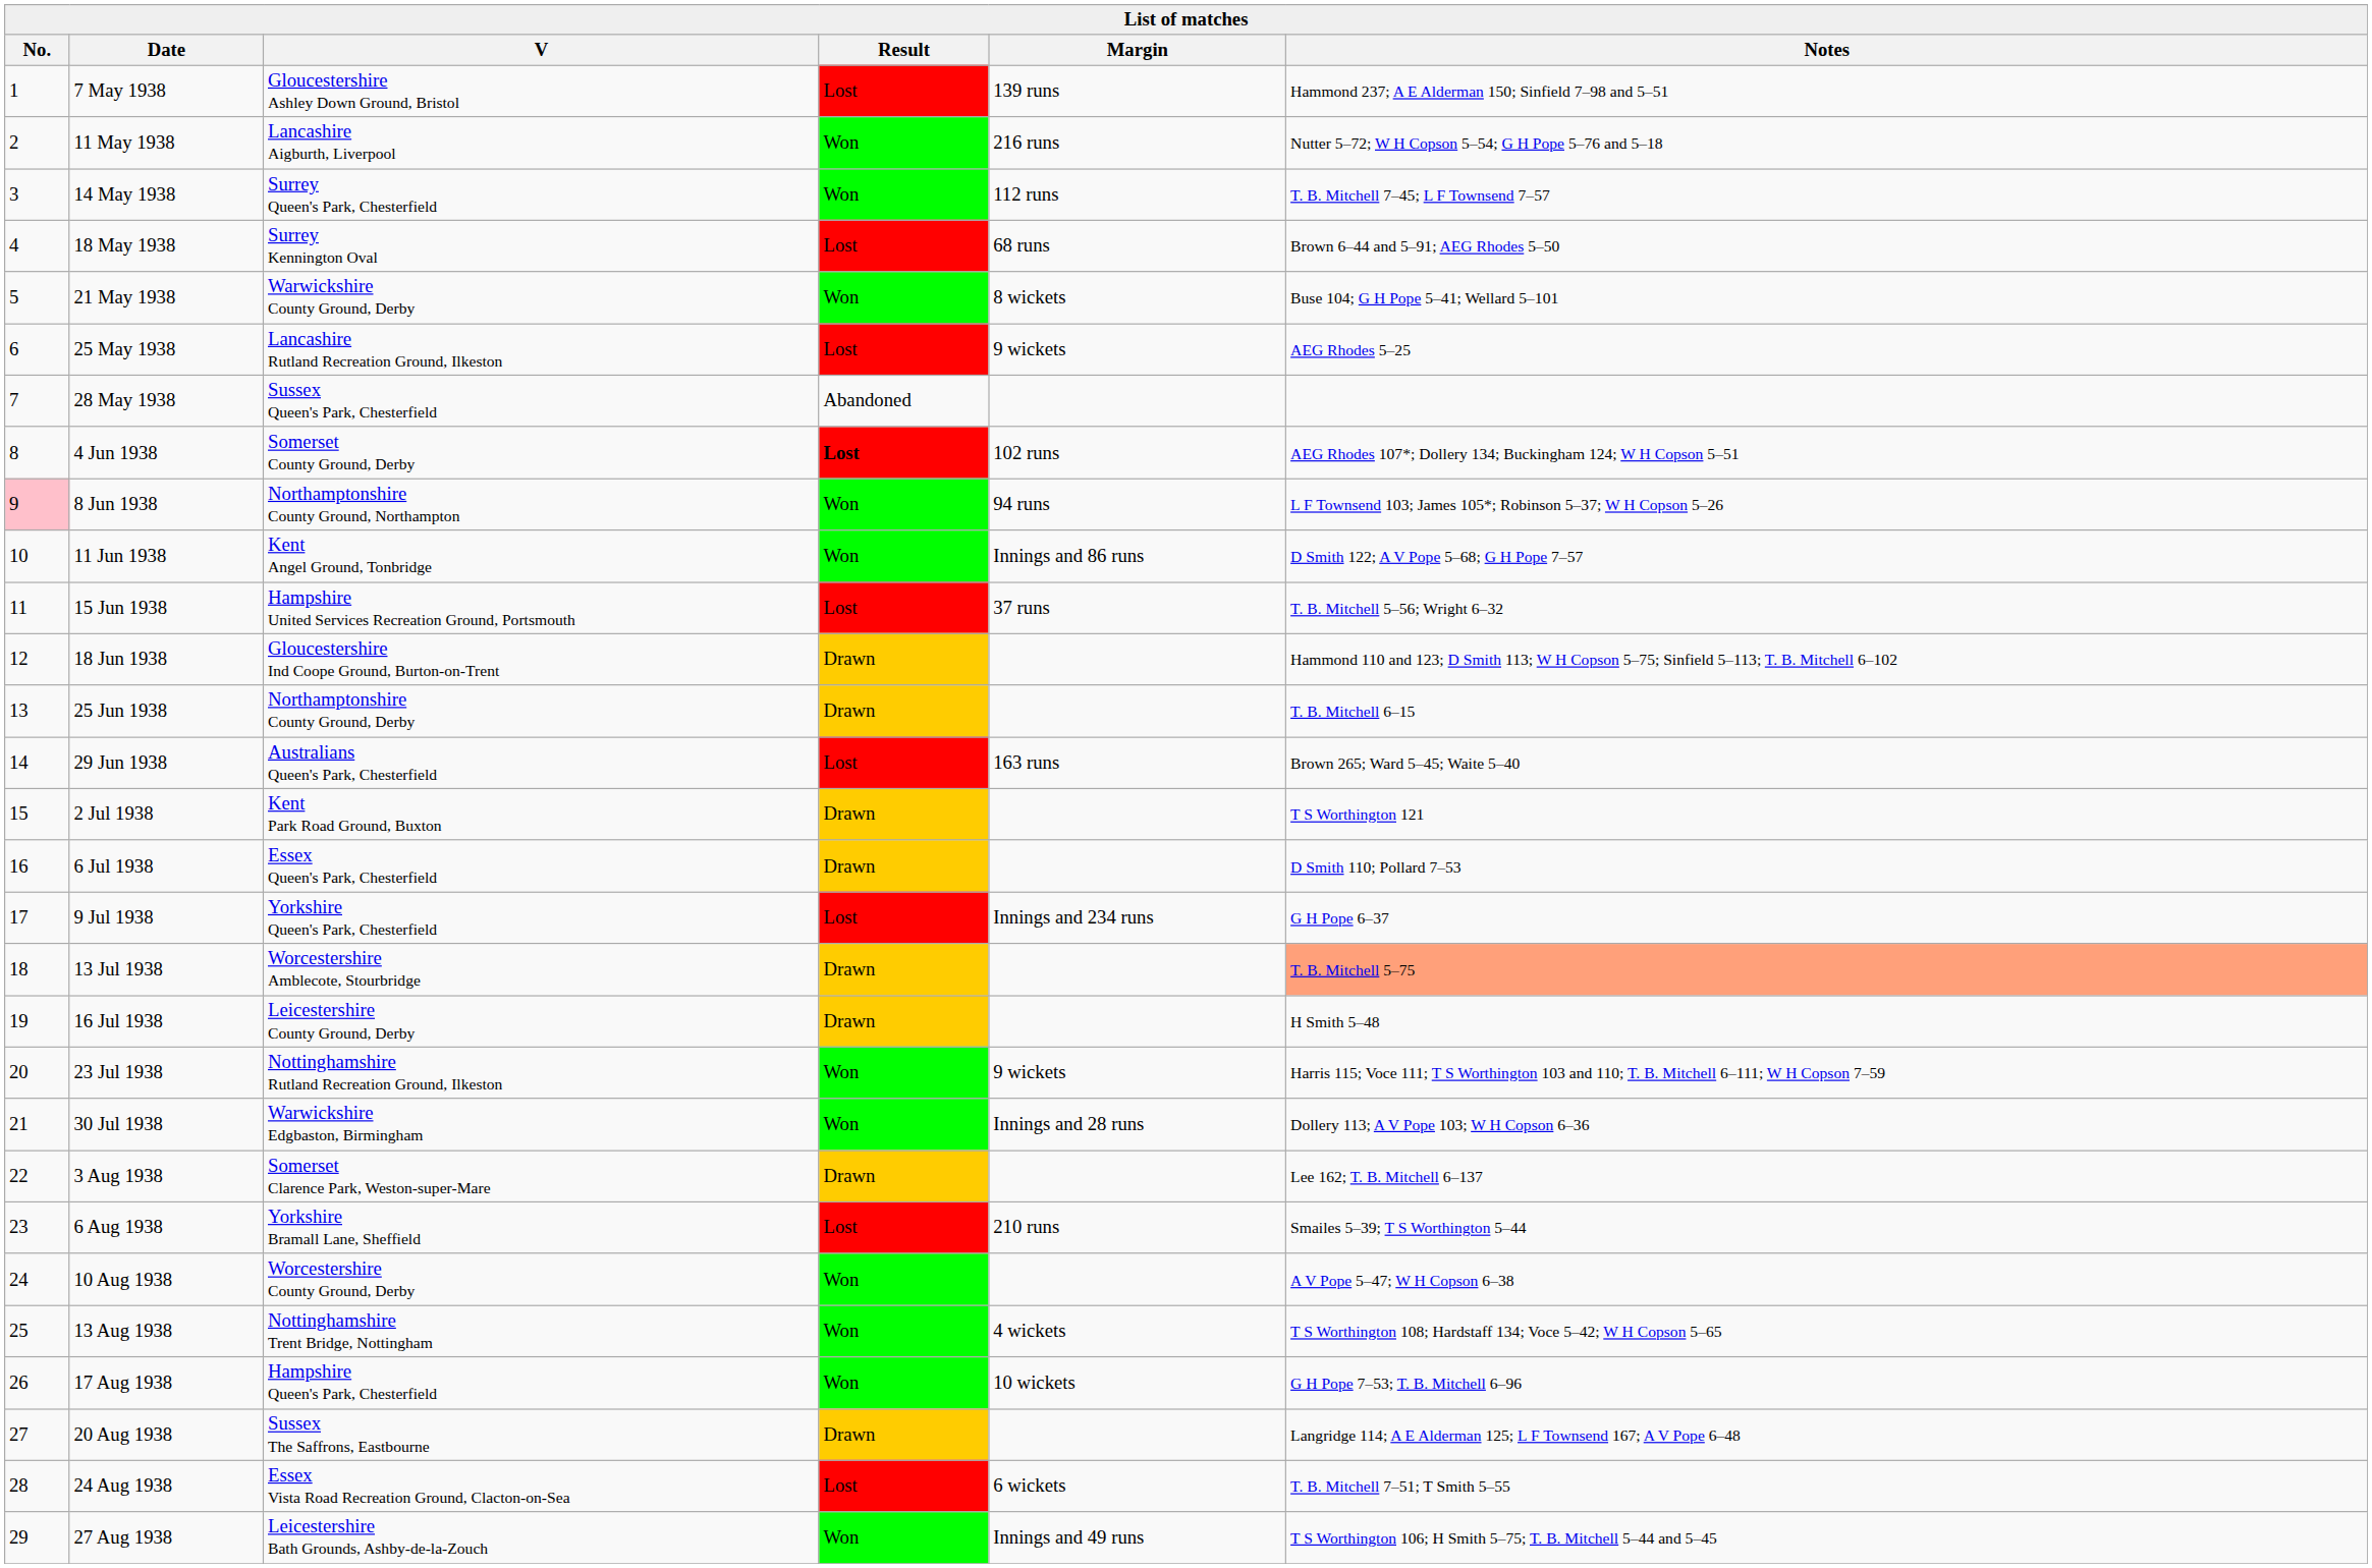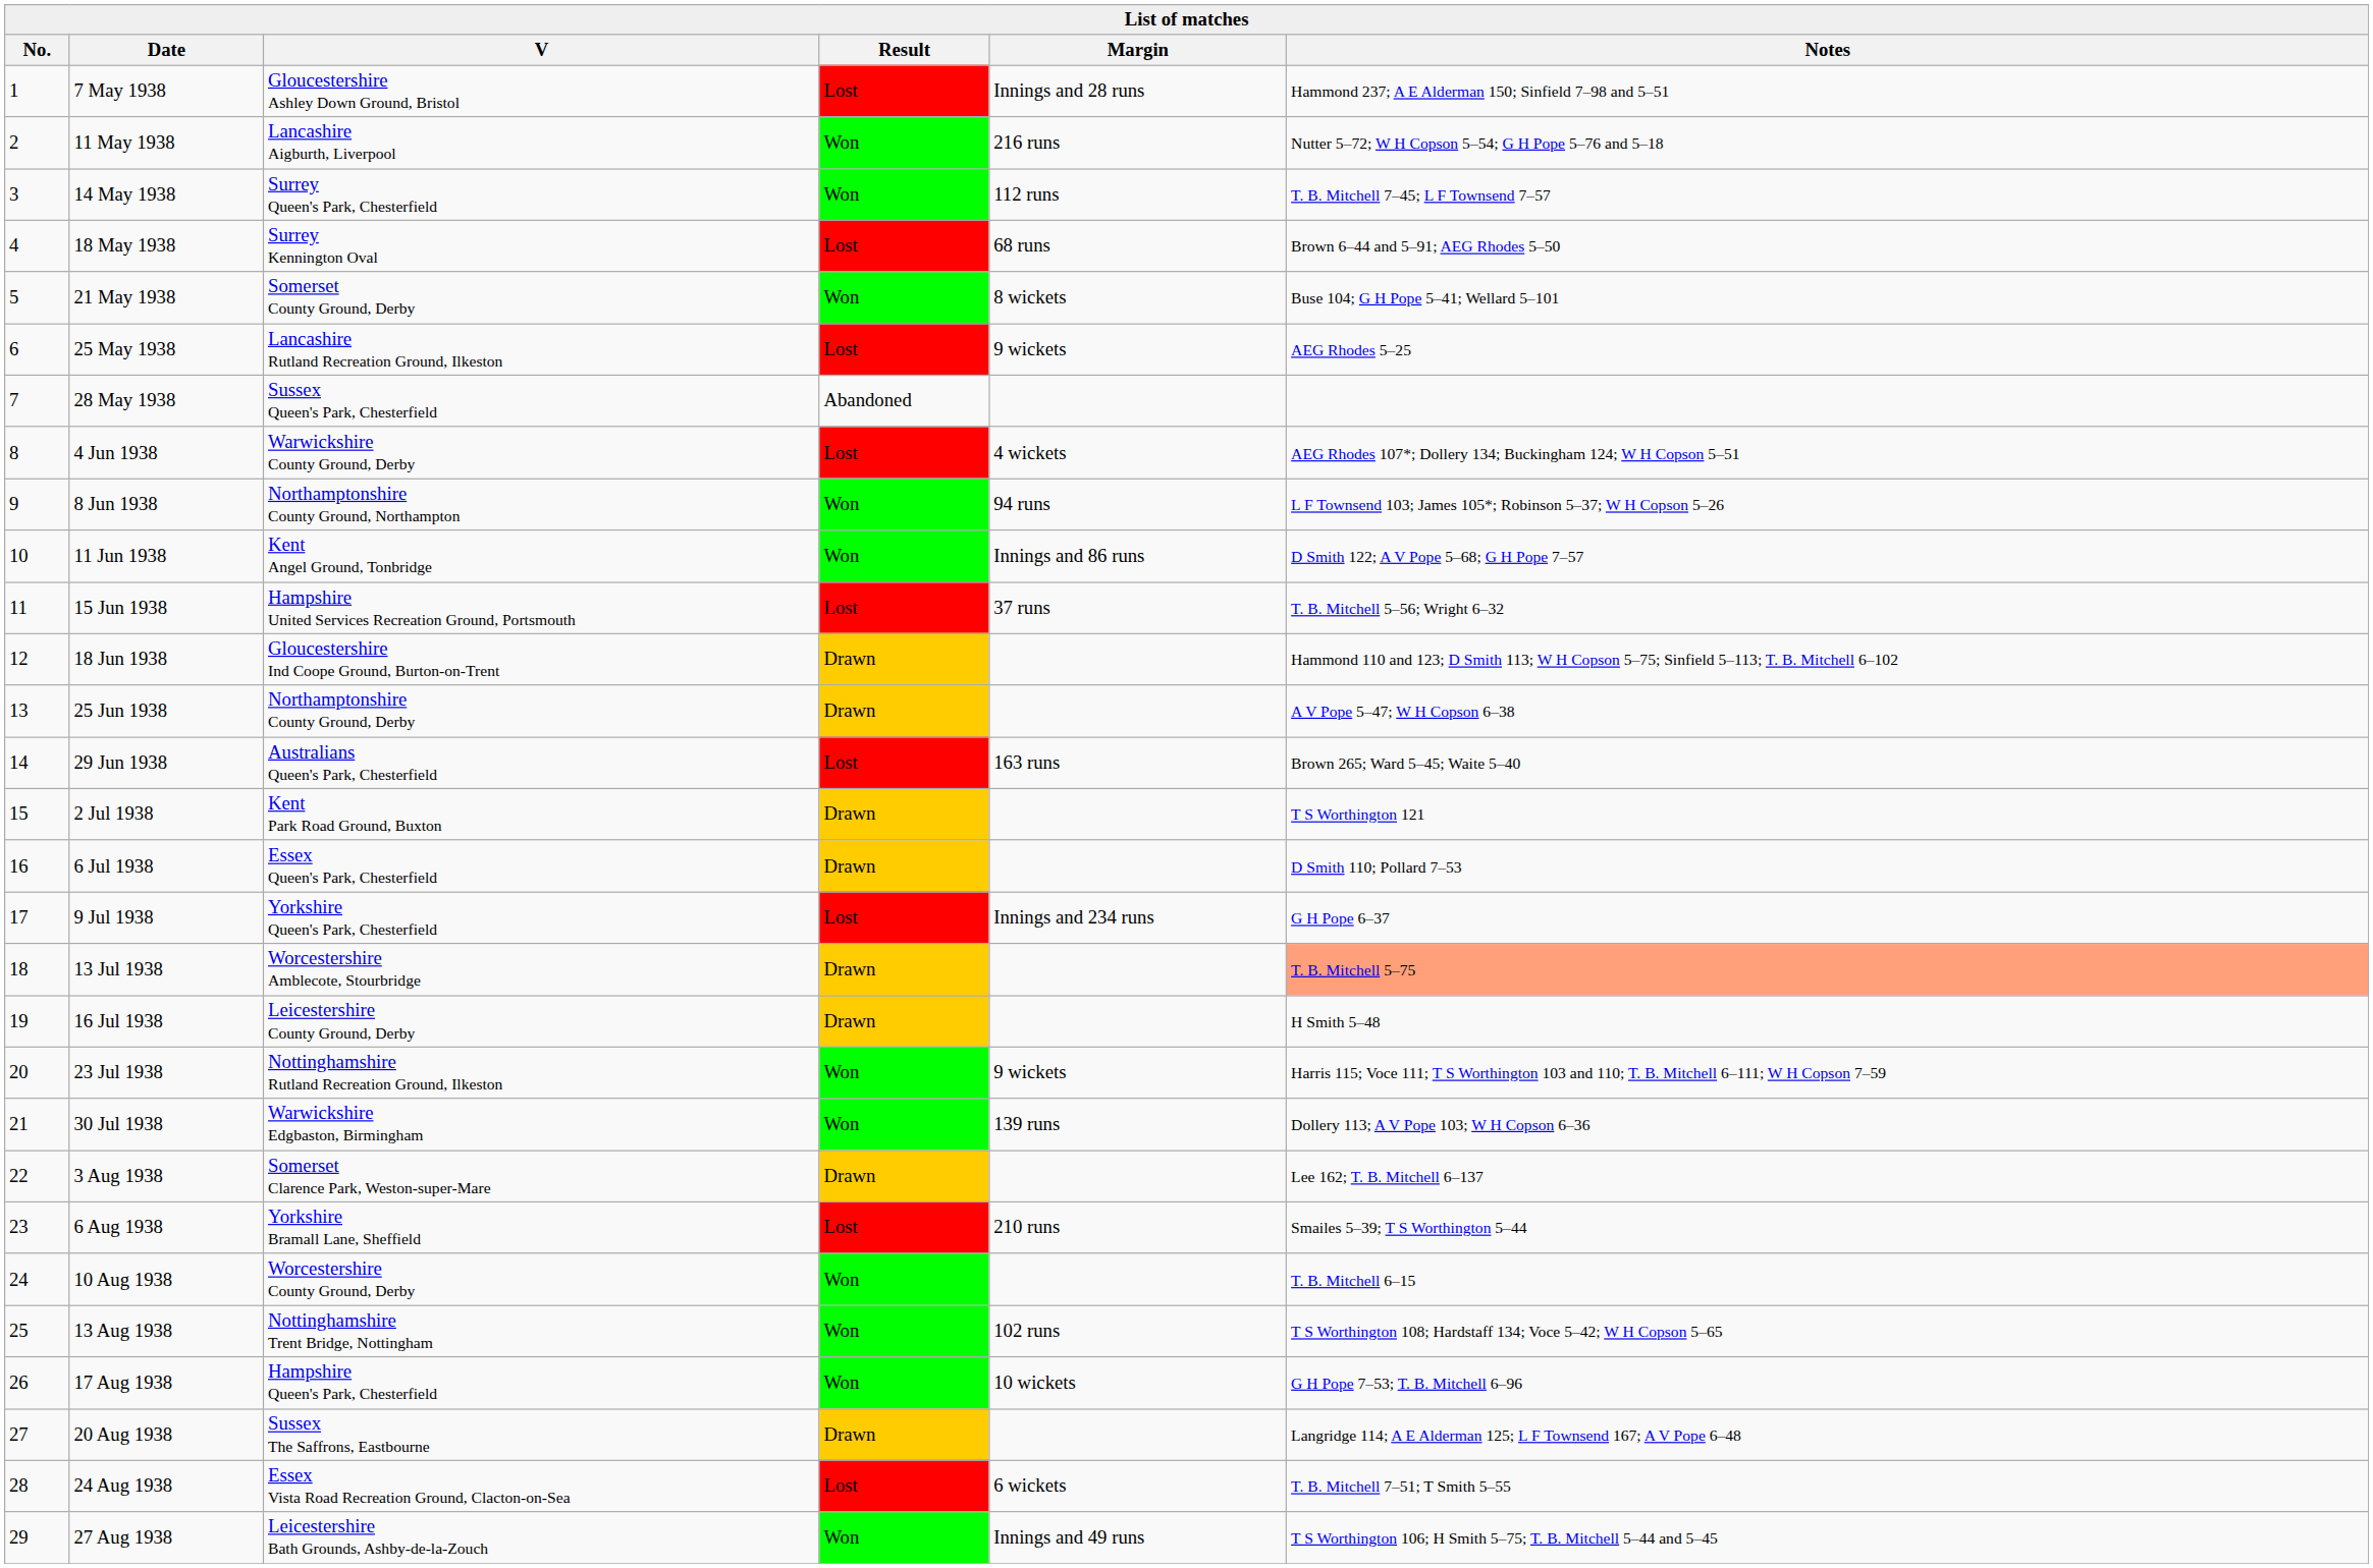 <table class="wikitable" style="width:100%;">
 <tr>
 <th style="background:#efefef;" colspan="6">List of matches</th>
 </tr>
 <tr style="background:#efefef;">
 <th>No.</th>
 <th>Date</th>
 <th>V</th>
 <th>Result</th>
 <th>Margin</th>
 <th>Notes</th>
 </tr>
 <tr>
 <td>1</td>
 <td>7 May 1938</td>
 <td><a href='#'>Gloucestershire</a> <br><small> Ashley Down Ground, Bristol </small></td>
 <td style="background:#f00;">Lost</td>
-<td>139 runs</td>
+<td>Innings and 28 runs</td>
 <td><small> Hammond 237; <a href='#'>A E Alderman</a> 150; Sinfield 7–98 and 5–51 </small></td>
 </tr>
 <tr>
 <td>2</td>
 <td>11 May 1938</td>
 <td><a href='#'>Lancashire</a> <br><small> Aigburth, Liverpool </small></td>
 <td style="background:#0f0;">Won</td>
 <td>216 runs</td>
 <td><small> Nutter 5–72; <a href='#'>W H Copson</a> 5–54; <a href='#'>G H Pope</a> 5–76 and 5–18 </small></td>
 </tr>
 <tr>
 <td>3</td>
 <td>14 May 1938</td>
 <td><a href='#'>Surrey</a><br><small> Queen's Park, Chesterfield </small></td>
 <td style="background:#0f0;">Won</td>
 <td>112 runs</td>
 <td><small><a href='#'>T. B. Mitchell</a> 7–45; <a href='#'>L F Townsend</a> 7–57 </small></td>
 </tr>
 <tr>
 <td>4</td>
 <td>18 May 1938</td>
 <td><a href='#'>Surrey</a> <br><small> Kennington Oval</small></td>
 <td style="background:#f00;">Lost</td>
 <td>68 runs</td>
 <td><small> Brown 6–44 and 5–91; <a href='#'>AEG Rhodes</a> 5–50</small></td>
 </tr>
 <tr>
 <td>5</td>
 <td>21 May 1938</td>
-<td><a href='#'>Warwickshire</a> <br><small> County Ground, Derby </small></td>
+<td><a href='#'>Somerset</a><br><small>County Ground, Derby </small></td>
 <td style="background:#0f0;">Won</td>
 <td>8 wickets</td>
 <td><small> Buse 104; <a href='#'>G H Pope</a> 5–41; Wellard 5–101</small></td>
 </tr>
 <tr>
 <td>6</td>
 <td>25 May 1938</td>
 <td><a href='#'>Lancashire</a> <br><small> Rutland Recreation Ground, Ilkeston</small></td>
 <td style="background:#f00;">Lost</td>
 <td>9 wickets</td>
 <td><small> <a href='#'>AEG Rhodes</a> 5–25 </small></td>
 </tr>
 <tr>
 <td>7</td>
 <td>28 May 1938</td>
 <td><a href='#'>Sussex</a>  <br><small> Queen's Park, Chesterfield</small></td>
 <td>Abandoned</td>
 <td></td>
 <td><small> </small></td>
 </tr>
 <tr>
 <td>8</td>
 <td>4 Jun 1938</td>
-<td><a href='#'>Somerset</a><br><small>County Ground, Derby </small></td>
-<td style="background:#f00;"><strong>Lost</strong></td>
-<td>102 runs</td>
+<td><a href='#'>Warwickshire</a> <br><small> County Ground, Derby </small></td>
+<td style="background:#f00;">Lost</td>
+<td>4 wickets</td>
 <td><small><a href='#'>AEG Rhodes</a> 107*; Dollery 134; Buckingham 124; <a href='#'>W H Copson</a> 5–51</small></td>
 </tr>
 <tr>
-<td style="background: pink;">9</td>
+<td>9</td>
 <td>8 Jun 1938</td>
 <td><a href='#'>Northamptonshire</a> <br><small> County Ground, Northampton</small></td>
 <td style="background:#0f0;">Won</td>
 <td>94 runs</td>
 <td><small> <a href='#'>L F Townsend</a> 103; James 105*; Robinson 5–37; <a href='#'>W H Copson</a> 5–26</small></td>
 </tr>
 <tr>
 <td>10</td>
 <td>11 Jun 1938</td>
 <td><a href='#'>Kent</a> <br><small> Angel Ground, Tonbridge </small></td>
 <td style="background:#0f0;">Won</td>
 <td>Innings and 86 runs</td>
 <td><small> <a href='#'>D Smith</a> 122; <a href='#'>A V Pope</a> 5–68; <a href='#'>G H Pope</a> 7–57 </small></td>
 </tr>
 <tr>
 <td>11</td>
 <td>15 Jun 1938</td>
 <td><a href='#'>Hampshire</a><br><small>United Services Recreation Ground, Portsmouth </small></td>
 <td style="background:#f00;">Lost</td>
 <td>37 runs</td>
 <td><small> <a href='#'>T. B. Mitchell</a> 5–56; Wright 6–32 </small></td>
 </tr>
 <tr>
 <td>12</td>
 <td>18 Jun 1938</td>
 <td><a href='#'>Gloucestershire</a> <br><small> Ind Coope Ground, Burton-on-Trent </small></td>
 <td style="background:#fc0;">Drawn</td>
 <td></td>
 <td><small> Hammond 110 and 123; <a href='#'>D Smith</a> 113; <a href='#'>W H Copson</a> 5–75; Sinfield 5–113; <a href='#'>T. B. Mitchell</a> 6–102 </small></td>
 </tr>
 <tr>
 <td>13</td>
 <td>25 Jun 1938</td>
 <td><a href='#'>Northamptonshire</a> <br><small> County Ground, Derby </small></td>
 <td style="background:#fc0;">Drawn</td>
 <td></td>
-<td><small> <a href='#'>T. B. Mitchell</a> 6–15</small></td>
+<td><small> <a href='#'>A V Pope</a> 5–47; <a href='#'>W H Copson</a> 6–38</small></td>
 </tr>
 <tr>
 <td>14</td>
 <td>29 Jun 1938</td>
 <td><a href='#'>Australians</a> <br><small> Queen's Park, Chesterfield </small></td>
 <td style="background:#f00;">Lost</td>
 <td>163 runs</td>
 <td><small> Brown 265; Ward 5–45; Waite 5–40 </small></td>
 </tr>
 <tr>
 <td>15</td>
 <td>2 Jul 1938</td>
 <td><a href='#'>Kent</a> <br><small> Park Road Ground, Buxton </small></td>
 <td style="background:#fc0;">Drawn</td>
 <td></td>
 <td><small> <a href='#'>T S Worthington</a> 121</small></td>
 </tr>
 <tr>
 <td>16</td>
 <td>6 Jul 1938</td>
 <td><a href='#'>Essex</a><br><small> Queen's Park, Chesterfield </small></td>
 <td style="background:#fc0;">Drawn</td>
 <td></td>
 <td><small> <a href='#'>D Smith</a> 110; Pollard 7–53</small></td>
 </tr>
 <tr>
 <td>17</td>
 <td>9 Jul 1938</td>
 <td><a href='#'>Yorkshire</a><br><small> Queen's Park, Chesterfield</small></td>
 <td style="background:#f00;">Lost</td>
 <td>Innings and 234 runs</td>
 <td><small> <a href='#'>G H Pope</a> 6–37</small></td>
 </tr>
 <tr>
 <td>18</td>
 <td>13 Jul 1938</td>
 <td><a href='#'>Worcestershire</a>  <br><small> Amblecote, Stourbridge </small></td>
 <td style="background:#fc0;">Drawn</td>
 <td></td>
 <td style="background: lightsalmon;"><small> <a href='#'>T. B. Mitchell</a> 5–75 </small></td>
 </tr>
 <tr>
 <td>19</td>
 <td>16 Jul 1938</td>
 <td><a href='#'>Leicestershire</a><br><small>County Ground, Derby </small></td>
 <td style="background:#fc0;">Drawn</td>
 <td></td>
 <td><small> H Smith 5–48</small></td>
 </tr>
 <tr>
 <td>20</td>
 <td>23 Jul 1938</td>
 <td><a href='#'>Nottinghamshire</a><br><small> Rutland Recreation Ground, Ilkeston </small></td>
 <td style="background:#0f0;">Won</td>
 <td>9 wickets</td>
 <td><small> Harris 115; Voce 111; <a href='#'>T S Worthington</a> 103 and 110; <a href='#'>T. B. Mitchell</a> 6–111; <a href='#'>W H Copson</a> 7–59</small></td>
 </tr>
 <tr>
 <td>21</td>
 <td>30 Jul 1938</td>
 <td><a href='#'>Warwickshire</a> <br><small> Edgbaston, Birmingham</small></td>
 <td style="background:#0f0;">Won</td>
-<td>Innings and 28 runs</td>
+<td>139 runs</td>
 <td><small> Dollery 113; <a href='#'>A V Pope</a> 103; <a href='#'>W H Copson</a> 6–36</small></td>
 </tr>
 <tr>
 <td>22</td>
 <td>3 Aug 1938</td>
 <td><a href='#'>Somerset</a> <br><small> Clarence Park, Weston-super-Mare </small></td>
 <td style="background:#fc0;">Drawn</td>
 <td></td>
 <td><small> Lee 162; <a href='#'>T. B. Mitchell</a> 6–137</small></td>
 </tr>
 <tr>
 <td>23</td>
 <td>6 Aug 1938</td>
 <td><a href='#'>Yorkshire</a> <br><small> Bramall Lane, Sheffield </small></td>
 <td style="background:#f00;">Lost</td>
 <td>210 runs</td>
 <td><small> Smailes 5–39; <a href='#'>T S Worthington</a> 5–44 </small></td>
 </tr>
 <tr>
 <td>24</td>
 <td>10 Aug 1938</td>
 <td><a href='#'>Worcestershire</a><br><small> County Ground, Derby</small></td>
 <td style="background:#0f0;">Won</td>
 <td></td>
-<td><small> <a href='#'>A V Pope</a> 5–47; <a href='#'>W H Copson</a> 6–38</small></td>
+<td><small> <a href='#'>T. B. Mitchell</a> 6–15</small></td>
 </tr>
 <tr>
 <td>25</td>
 <td>13 Aug 1938</td>
 <td><a href='#'>Nottinghamshire</a> <br><small> Trent Bridge, Nottingham </small></td>
 <td style="background:#0f0;">Won</td>
-<td>4 wickets</td>
+<td>102 runs</td>
 <td><small> <a href='#'>T S Worthington</a> 108; Hardstaff 134; Voce 5–42; <a href='#'>W H Copson</a> 5–65</small></td>
 </tr>
 <tr>
 <td>26</td>
 <td>17 Aug 1938</td>
 <td><a href='#'>Hampshire</a><br><small> Queen's Park, Chesterfield</small></td>
 <td style="background:#0f0;">Won</td>
 <td>10 wickets</td>
 <td><small> <a href='#'>G H Pope</a> 7–53; <a href='#'>T. B. Mitchell</a> 6–96 </small></td>
 </tr>
 <tr>
 <td>27</td>
 <td>20 Aug 1938</td>
 <td><a href='#'>Sussex</a> <br><small> The Saffrons, Eastbourne</small></td>
 <td style="background:#fc0;">Drawn</td>
 <td></td>
 <td><small> Langridge 114; <a href='#'>A E Alderman</a> 125; <a href='#'>L F Townsend</a> 167; <a href='#'>A V Pope</a> 6–48</small></td>
 </tr>
 <tr>
 <td>28</td>
 <td>24 Aug 1938</td>
 <td><a href='#'>Essex</a>  <br><small> Vista Road Recreation Ground, Clacton-on-Sea</small></td>
 <td style="background:#f00;">Lost</td>
 <td>6 wickets</td>
 <td><small> <a href='#'>T. B. Mitchell</a> 7–51; T Smith 5–55</small></td>
 </tr>
 <tr>
 <td>29</td>
 <td>27 Aug 1938</td>
 <td><a href='#'>Leicestershire</a><br><small> Bath Grounds, Ashby-de-la-Zouch </small></td>
 <td style="background:#0f0;">Won</td>
 <td>Innings and 49 runs</td>
 <td><small> <a href='#'>T S Worthington</a> 106; H Smith 5–75; <a href='#'>T. B. Mitchell</a> 5–44 and 5–45</small></td>
 </tr>
 <tr>
 </tr>
 </table>
